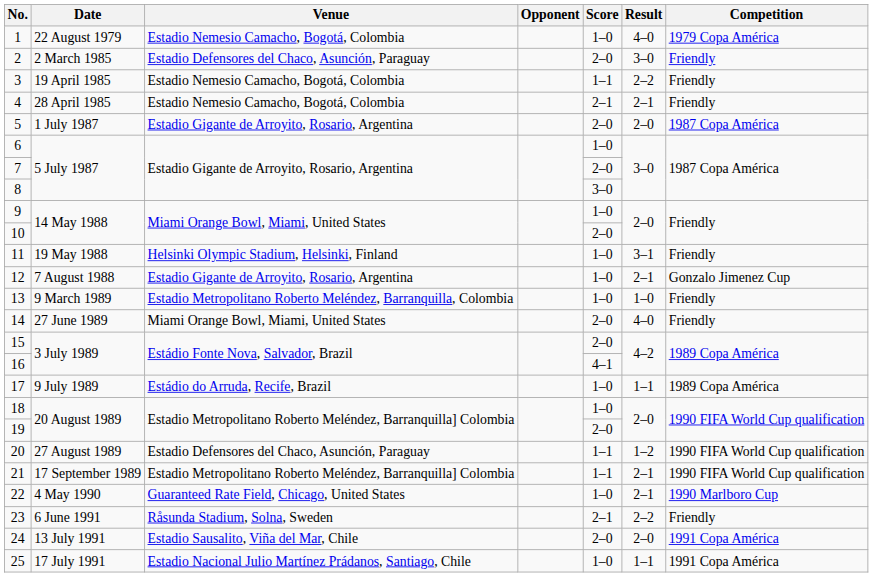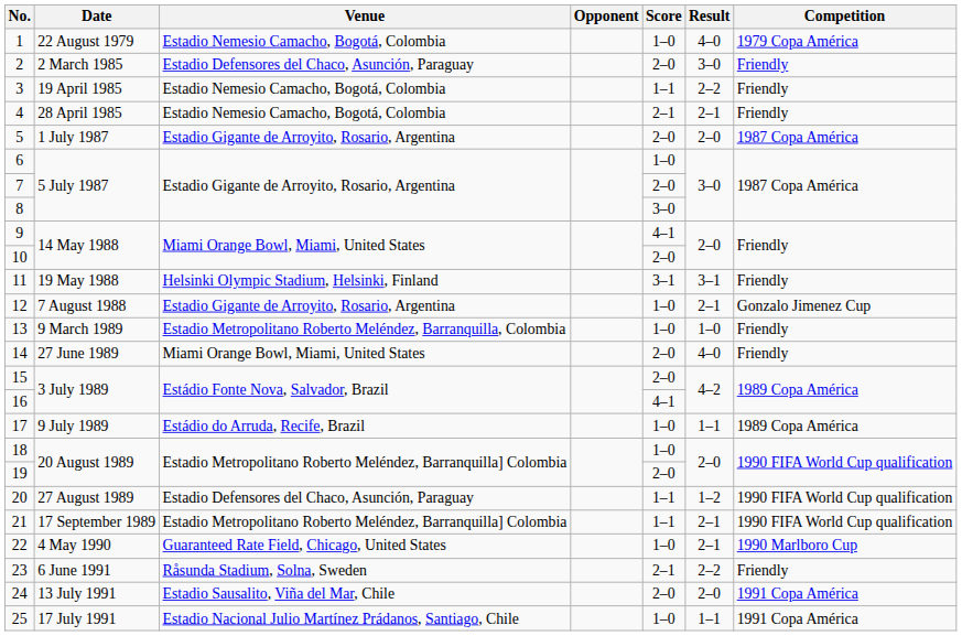 <table class="wikitable sortable">
 <tr>
 <th scope="col">No.</th>
 <th scope="col">Date</th>
 <th scope="col">Venue</th>
 <th scope="col">Opponent</th>
 <th scope="col">Score</th>
 <th scope="col">Result</th>
 <th scope="col">Competition</th>
 </tr>
 <tr>
 <td align="center">1</td>
 <td>22 August 1979</td>
 <td><a href='#'>Estadio Nemesio Camacho</a>, <a href='#'>Bogotá</a>, Colombia</td>
 <td></td>
 <td align="center">1–0</td>
 <td align="center">4–0</td>
 <td><a href='#'>1979 Copa América</a></td>
 </tr>
 <tr>
 <td align="center">2</td>
 <td>2 March 1985</td>
 <td><a href='#'>Estadio Defensores del Chaco</a>, <a href='#'>Asunción</a>, Paraguay</td>
 <td></td>
 <td align="center">2–0</td>
 <td align="center">3–0</td>
 <td><a href='#'>Friendly</a></td>
 </tr>
 <tr>
 <td align="center">3</td>
 <td>19 April 1985</td>
 <td>Estadio Nemesio Camacho, Bogotá, Colombia</td>
 <td></td>
 <td align="center">1–1</td>
 <td align="center">2–2</td>
 <td>Friendly</td>
 </tr>
 <tr>
 <td align="center">4</td>
 <td>28 April 1985</td>
 <td>Estadio Nemesio Camacho, Bogotá, Colombia</td>
 <td></td>
 <td align="center">2–1</td>
 <td align="center">2–1</td>
 <td>Friendly</td>
 </tr>
 <tr>
 <td align="center">5</td>
 <td>1 July 1987</td>
 <td><a href='#'>Estadio Gigante de Arroyito</a>, <a href='#'>Rosario</a>, Argentina</td>
 <td></td>
 <td align="center">2–0</td>
 <td align="center">2–0</td>
 <td><a href='#'>1987 Copa América</a></td>
 </tr>
 <tr>
 <td align="center">6</td>
 <td rowspan="3">5 July 1987</td>
 <td rowspan="3">Estadio Gigante de Arroyito, Rosario, Argentina</td>
 <td rowspan="3"></td>
 <td align="center">1–0</td>
 <td rowspan="3" style="text-align:center;">3–0</td>
 <td rowspan="3">1987 Copa América</td>
 </tr>
 <tr>
 <td align="center">7</td>
 <td align="center">2–0</td>
 </tr>
 <tr>
 <td align="center">8</td>
 <td align="center">3–0</td>
 </tr>
 <tr>
 <td align="center">9</td>
 <td rowspan="2">14 May 1988</td>
 <td rowspan="2"><a href='#'>Miami Orange Bowl</a>, <a href='#'>Miami</a>, United States</td>
 <td rowspan="2"></td>
-<td align="center">1–0</td>
+<td align="center">4–1</td>
 <td rowspan="2" style="text-align:center;">2–0</td>
 <td rowspan="2">Friendly</td>
 </tr>
 <tr>
 <td align="center">10</td>
 <td align="center">2–0</td>
 </tr>
 <tr>
 <td align="center">11</td>
 <td>19 May 1988</td>
 <td><a href='#'>Helsinki Olympic Stadium</a>, <a href='#'>Helsinki</a>, Finland</td>
 <td></td>
-<td align="center">1–0</td>
+<td align="center">3–1</td>
 <td align="center">3–1</td>
 <td>Friendly</td>
 </tr>
 <tr>
 <td align="center">12</td>
 <td>7 August 1988</td>
 <td><a href='#'>Estadio Gigante de Arroyito</a>, <a href='#'>Rosario</a>, Argentina</td>
 <td></td>
 <td align="center">1–0</td>
 <td align="center">2–1</td>
 <td>Gonzalo Jimenez Cup</td>
 </tr>
 <tr>
 <td align="center">13</td>
 <td>9 March 1989</td>
 <td><a href='#'>Estadio Metropolitano Roberto Meléndez</a>, <a href='#'>Barranquilla</a>, Colombia</td>
 <td></td>
 <td align="center">1–0</td>
 <td align="center">1–0</td>
 <td>Friendly</td>
 </tr>
 <tr>
 <td align="center">14</td>
 <td>27 June 1989</td>
 <td>Miami Orange Bowl, Miami, United States</td>
 <td></td>
 <td align="center">2–0</td>
 <td align="center">4–0</td>
 <td>Friendly</td>
 </tr>
 <tr>
 <td align="center">15</td>
 <td rowspan="2">3 July 1989</td>
 <td rowspan="2"><a href='#'>Estádio Fonte Nova</a>, <a href='#'>Salvador</a>, Brazil</td>
 <td rowspan="2"></td>
 <td align="center">2–0</td>
 <td rowspan="2" style="text-align:center;">4–2</td>
 <td rowspan="2"><a href='#'>1989 Copa América</a></td>
 </tr>
 <tr>
 <td align="center">16</td>
 <td align="center">4–1</td>
 </tr>
 <tr>
 <td align="center">17</td>
 <td>9 July 1989</td>
 <td><a href='#'>Estádio do Arruda</a>, <a href='#'>Recife</a>, Brazil</td>
 <td></td>
 <td align="center">1–0</td>
 <td align="center">1–1</td>
 <td>1989 Copa América</td>
 </tr>
 <tr>
 <td align="center">18</td>
 <td rowspan="2">20 August 1989</td>
 <td rowspan="2">Estadio Metropolitano Roberto Meléndez, Barranquilla] Colombia</td>
 <td rowspan="2"></td>
 <td align="center">1–0</td>
 <td rowspan="2" style="text-align:center;">2–0</td>
 <td rowspan="2"><a href='#'>1990 FIFA World Cup qualification</a></td>
 </tr>
 <tr>
 <td align="center">19</td>
 <td align="center">2–0</td>
 </tr>
 <tr>
 <td align="center">20</td>
 <td>27 August 1989</td>
 <td>Estadio Defensores del Chaco, Asunción, Paraguay</td>
 <td></td>
 <td align="center">1–1</td>
 <td align="center">1–2</td>
 <td>1990 FIFA World Cup qualification</td>
 </tr>
 <tr>
 <td align="center">21</td>
 <td>17 September 1989</td>
 <td>Estadio Metropolitano Roberto Meléndez, Barranquilla] Colombia</td>
 <td></td>
 <td align="center">1–1</td>
 <td align="center">2–1</td>
 <td>1990 FIFA World Cup qualification</td>
 </tr>
 <tr>
 <td align="center">22</td>
 <td>4 May 1990</td>
 <td><a href='#'>Guaranteed Rate Field</a>, <a href='#'>Chicago</a>, United States</td>
 <td></td>
 <td align="center">1–0</td>
 <td align="center">2–1</td>
 <td><a href='#'>1990 Marlboro Cup</a></td>
 </tr>
 <tr>
 <td align="center">23</td>
 <td>6 June 1991</td>
 <td><a href='#'>Råsunda Stadium</a>, <a href='#'>Solna</a>, Sweden</td>
 <td></td>
 <td align="center">2–1</td>
 <td align="center">2–2</td>
 <td>Friendly</td>
 </tr>
 <tr>
 <td align="center">24</td>
 <td>13 July 1991</td>
 <td><a href='#'>Estadio Sausalito</a>, <a href='#'>Viña del Mar</a>, Chile</td>
 <td></td>
 <td align="center">2–0</td>
 <td align="center">2–0</td>
 <td><a href='#'>1991 Copa América</a></td>
 </tr>
 <tr>
 <td align="center">25</td>
 <td>17 July 1991</td>
 <td><a href='#'>Estadio Nacional Julio Martínez Prádanos</a>, <a href='#'>Santiago</a>, Chile</td>
 <td></td>
 <td align="center">1–0</td>
 <td align="center">1–1</td>
 <td>1991 Copa América</td>
 </tr>
 </table>
